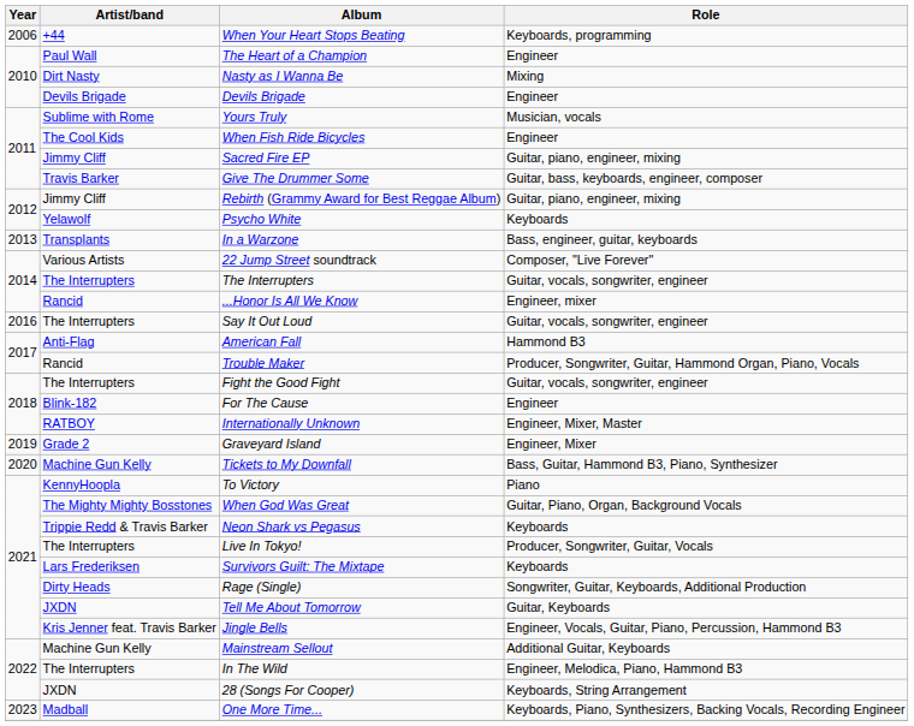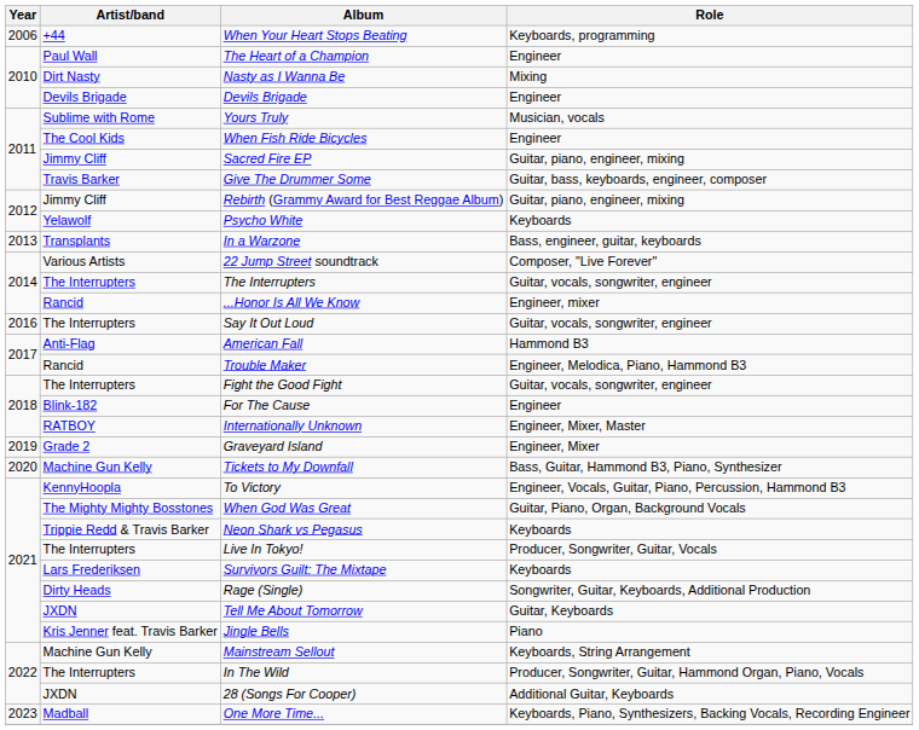 <table class="wikitable">
 <tr>
 <th>Year</th>
 <th>Artist/band</th>
 <th>Album</th>
 <th>Role</th>
 </tr>
 <tr>
 <td>2006</td>
 <td><a href='#'>+44</a></td>
 <td><em><a href='#'>When Your Heart Stops Beating</a></em></td>
 <td>Keyboards, programming</td>
 </tr>
 <tr>
 <td rowspan="3">2010</td>
 <td><a href='#'>Paul Wall</a></td>
 <td><em><a href='#'>The Heart of a Champion</a></em></td>
 <td>Engineer</td>
 </tr>
 <tr>
 <td><a href='#'>Dirt Nasty</a></td>
 <td><em><a href='#'>Nasty as I Wanna Be</a></em></td>
 <td>Mixing</td>
 </tr>
 <tr>
 <td><a href='#'>Devils Brigade</a></td>
 <td><em><a href='#'>Devils Brigade</a></em></td>
 <td>Engineer</td>
 </tr>
 <tr>
 <td rowspan="4">2011</td>
 <td><a href='#'>Sublime with Rome</a></td>
 <td><em><a href='#'>Yours Truly</a></em></td>
 <td>Musician, vocals</td>
 </tr>
 <tr>
 <td><a href='#'>The Cool Kids</a></td>
 <td><em><a href='#'>When Fish Ride Bicycles</a></em></td>
 <td>Engineer</td>
 </tr>
 <tr>
 <td><a href='#'>Jimmy Cliff</a></td>
 <td><em><a href='#'>Sacred Fire EP</a></em></td>
 <td>Guitar, piano, engineer, mixing</td>
 </tr>
 <tr>
 <td><a href='#'>Travis Barker</a></td>
 <td><em><a href='#'>Give The Drummer Some</a></em></td>
 <td>Guitar, bass, keyboards, engineer, composer</td>
 </tr>
 <tr>
 <td rowspan="2">2012</td>
 <td>Jimmy Cliff</td>
 <td><em><a href='#'>Rebirth</a></em> (<a href='#'>Grammy Award for Best Reggae Album</a>)</td>
 <td>Guitar, piano, engineer, mixing</td>
 </tr>
 <tr>
 <td><a href='#'>Yelawolf</a></td>
 <td><em><a href='#'>Psycho White</a></em></td>
 <td>Keyboards</td>
 </tr>
 <tr>
 <td>2013</td>
 <td><a href='#'>Transplants</a></td>
 <td><em><a href='#'>In a Warzone</a></em></td>
 <td>Bass, engineer, guitar, keyboards</td>
 </tr>
 <tr>
 <td rowspan="3">2014</td>
 <td>Various Artists</td>
 <td><em><a href='#'>22 Jump Street</a></em> soundtrack</td>
 <td>Composer, "Live Forever"</td>
 </tr>
 <tr>
 <td><a href='#'>The Interrupters</a></td>
 <td><em>The Interrupters</em></td>
 <td>Guitar, vocals, songwriter, engineer</td>
 </tr>
 <tr>
 <td><a href='#'>Rancid</a></td>
 <td><em><a href='#'>...Honor Is All We Know</a></em></td>
 <td>Engineer, mixer</td>
 </tr>
 <tr>
 <td>2016</td>
 <td>The Interrupters</td>
 <td><em>Say It Out Loud</em></td>
 <td>Guitar, vocals, songwriter, engineer</td>
 </tr>
 <tr>
 <td rowspan="2">2017</td>
 <td><a href='#'>Anti-Flag</a></td>
 <td><em><a href='#'>American Fall</a></em></td>
 <td>Hammond B3</td>
 </tr>
 <tr>
 <td>Rancid</td>
 <td><em><a href='#'>Trouble Maker</a></em></td>
-<td>Producer, Songwriter, Guitar, Hammond Organ, Piano, Vocals</td>
+<td>Engineer, Melodica, Piano, Hammond B3</td>
 </tr>
 <tr>
 <td rowspan="3">2018</td>
 <td>The Interrupters</td>
 <td><em>Fight the Good Fight</em></td>
 <td>Guitar, vocals, songwriter, engineer</td>
 </tr>
 <tr>
 <td><a href='#'>Blink-182</a></td>
 <td><em>For The Cause</em></td>
 <td>Engineer</td>
 </tr>
 <tr>
 <td><a href='#'>RATBOY</a></td>
 <td><em><a href='#'>Internationally Unknown</a></em></td>
 <td>Engineer, Mixer, Master</td>
 </tr>
 <tr>
 <td>2019</td>
 <td><a href='#'>Grade 2</a></td>
 <td><em>Graveyard Island</em></td>
 <td>Engineer, Mixer</td>
 </tr>
 <tr>
 <td>2020</td>
 <td><a href='#'>Machine Gun Kelly</a></td>
 <td><em><a href='#'>Tickets to My Downfall</a></em></td>
 <td>Bass, Guitar, Hammond B3, Piano, Synthesizer</td>
 </tr>
 <tr>
 <td rowspan="8">2021</td>
 <td><a href='#'>KennyHoopla</a></td>
 <td><em>To Victory</em></td>
-<td>Piano</td>
+<td>Engineer, Vocals, Guitar, Piano, Percussion, Hammond B3</td>
 </tr>
 <tr>
 <td><a href='#'>The Mighty Mighty Bosstones</a></td>
 <td><em><a href='#'>When God Was Great</a></em></td>
 <td>Guitar, Piano, Organ, Background Vocals</td>
 </tr>
 <tr>
 <td><a href='#'>Trippie Redd</a> & Travis Barker</td>
 <td><em><a href='#'>Neon Shark vs Pegasus</a></em></td>
 <td>Keyboards</td>
 </tr>
 <tr>
 <td>The Interrupters</td>
 <td><em>Live In Tokyo!</em></td>
 <td>Producer, Songwriter, Guitar, Vocals</td>
 </tr>
 <tr>
 <td><a href='#'>Lars Frederiksen</a></td>
 <td><em><a href='#'>Survivors Guilt: The Mixtape</a></em></td>
 <td>Keyboards</td>
 </tr>
 <tr>
 <td><a href='#'>Dirty Heads</a></td>
 <td><em>Rage (Single)</em></td>
 <td>Songwriter, Guitar, Keyboards, Additional Production</td>
 </tr>
 <tr>
 <td><a href='#'>JXDN</a></td>
 <td><em><a href='#'>Tell Me About Tomorrow</a></em></td>
 <td>Guitar, Keyboards</td>
 </tr>
 <tr>
 <td><a href='#'>Kris Jenner</a> feat. Travis Barker</td>
 <td><em><a href='#'>Jingle Bells</a></em></td>
-<td>Engineer, Vocals, Guitar, Piano, Percussion, Hammond B3</td>
+<td>Piano</td>
 </tr>
 <tr>
 <td rowspan="3">2022</td>
 <td>Machine Gun Kelly</td>
 <td><em><a href='#'>Mainstream Sellout</a></em></td>
-<td>Additional Guitar, Keyboards</td>
+<td>Keyboards, String Arrangement</td>
 </tr>
 <tr>
 <td>The Interrupters</td>
 <td><em>In The Wild</em></td>
-<td>Engineer, Melodica, Piano, Hammond B3</td>
+<td>Producer, Songwriter, Guitar, Hammond Organ, Piano, Vocals</td>
 </tr>
 <tr>
 <td>JXDN</td>
 <td><em>28 (Songs For Cooper)</em></td>
-<td>Keyboards, String Arrangement</td>
+<td>Additional Guitar, Keyboards</td>
 </tr>
 <tr>
 <td>2023</td>
 <td><a href='#'>Madball</a></td>
 <td><em><a href='#'>One More Time...</a></em></td>
 <td>Keyboards, Piano, Synthesizers, Backing Vocals, Recording Engineer</td>
 </tr>
 <tr>
 </tr>
 </table>
